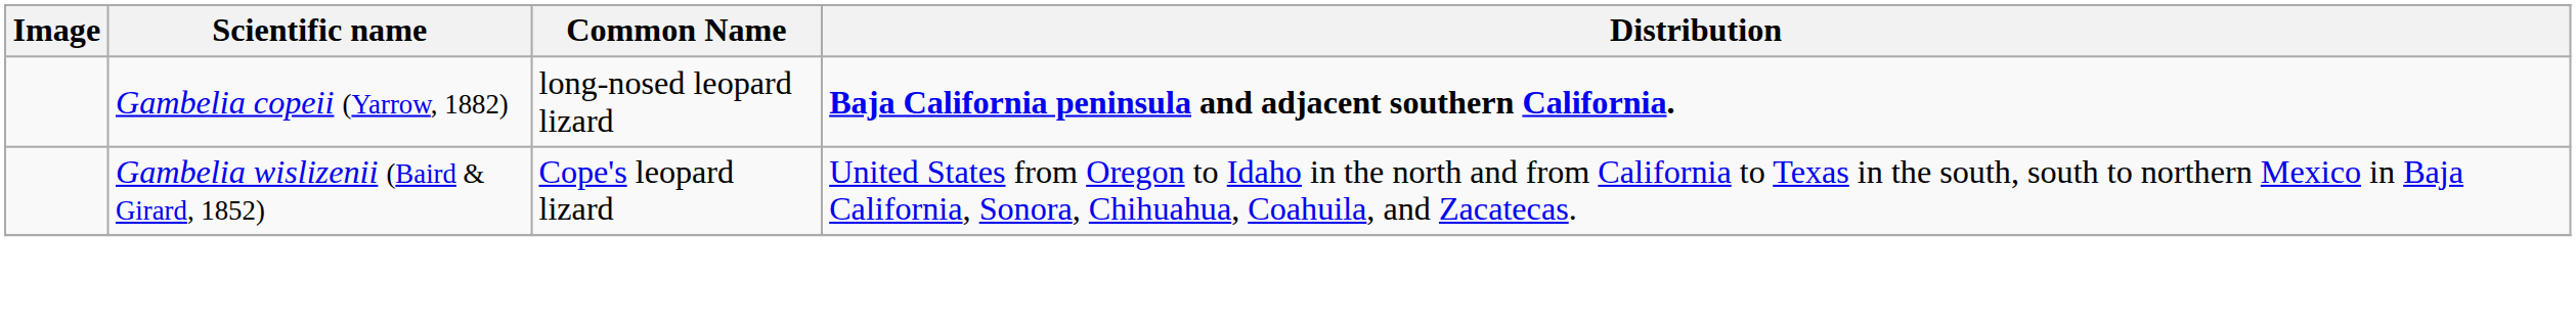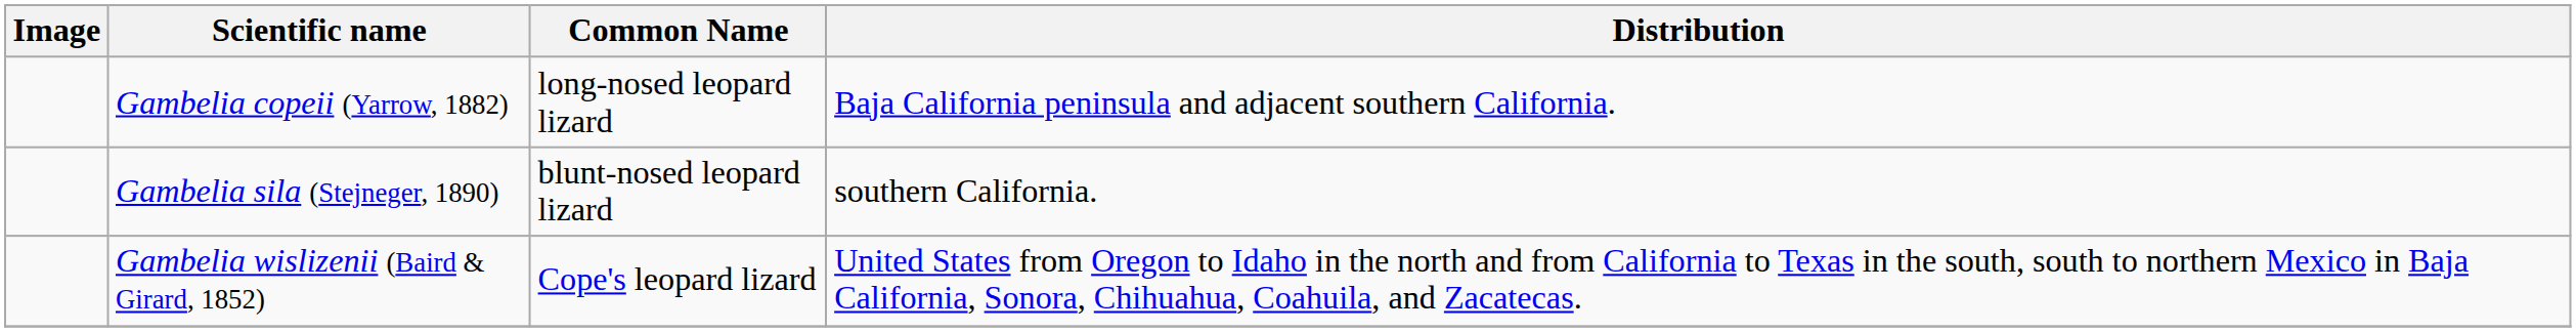 <table class="wikitable">
 <tr>
 <th>Image</th>
 <th>Scientific name</th>
 <th>Common Name</th>
 <th>Distribution</th>
 </tr>
 <tr>
 <td></td>
 <td><em><a href='#'>Gambelia copeii</a></em> <small>(<a href='#'>Yarrow</a>, 1882)</small></td>
 <td>long-nosed leopard lizard</td>
-<td><strong><a href='#'>Baja California peninsula</a> and adjacent southern <a href='#'>California</a>.</strong></td>
+<td><a href='#'>Baja California peninsula</a> and adjacent southern <a href='#'>California</a>.</td>
+</tr>
+<tr>
+<td></td>
+<td><em><a href='#'>Gambelia sila</a></em> <small>(<a href='#'>Stejneger</a>, 1890)</small></td>
+<td>blunt-nosed leopard lizard</td>
+<td>southern California.</td>
 </tr>
 <tr>
 <td></td>
 <td><em><a href='#'>Gambelia wislizenii</a></em> <small>(<a href='#'>Baird</a> & <a href='#'>Girard</a>, 1852)</small></td>
 <td><a href='#'>Cope's</a> leopard lizard</td>
 <td><a href='#'>United States</a> from <a href='#'>Oregon</a> to <a href='#'>Idaho</a> in the north and from <a href='#'>California</a> to <a href='#'>Texas</a> in the south, south to northern <a href='#'>Mexico</a> in <a href='#'>Baja California</a>, <a href='#'>Sonora</a>, <a href='#'>Chihuahua</a>, <a href='#'>Coahuila</a>, and <a href='#'>Zacatecas</a>.</td>
 </tr>
 <tr>
 </tr>
 </table>
